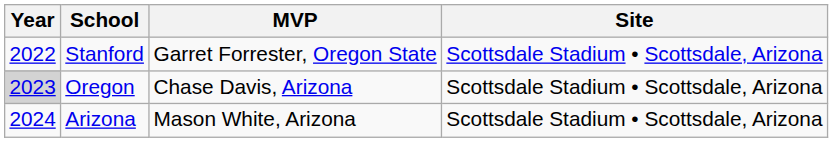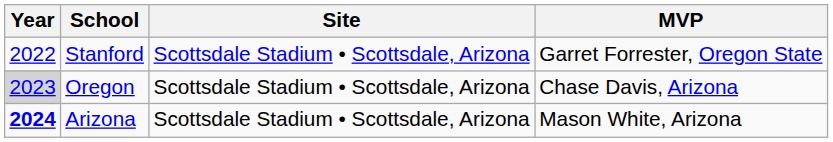 <table class=wikitable>
 <tr>
 <th>Year</th>
 <th>School</th>
+<th>Site</th>
 <th>MVP</th>
-<th>Site</th>
 </tr>
 <tr>
 <td><a href='#'>2022</a></td>
 <td><a href='#'>Stanford</a></td>
+<td><a href='#'>Scottsdale Stadium</a> • <a href='#'>Scottsdale, Arizona</a></td>
 <td>Garret Forrester, <a href='#'>Oregon State</a></td>
-<td><a href='#'>Scottsdale Stadium</a> • <a href='#'>Scottsdale, Arizona</a></td>
 </tr>
 <tr>
 <td style="background: lightgrey;"><a href='#'>2023</a></td>
 <td><a href='#'>Oregon</a></td>
+<td>Scottsdale Stadium • Scottsdale, Arizona</td>
 <td>Chase Davis, <a href='#'>Arizona</a></td>
-<td>Scottsdale Stadium • Scottsdale, Arizona</td>
 </tr>
 <tr>
-<td><a href='#'>2024</a></td>
+<td><strong><a href='#'>2024</a></strong></td>
 <td><a href='#'>Arizona</a></td>
+<td>Scottsdale Stadium • Scottsdale, Arizona</td>
 <td>Mason White, Arizona</td>
-<td>Scottsdale Stadium • Scottsdale, Arizona</td>
 </tr>
 </table>
